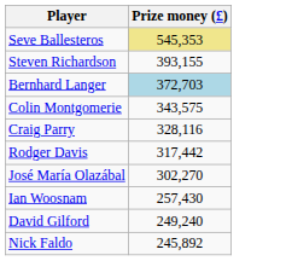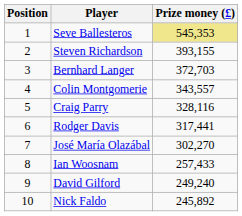 <table class="wikitable">
 <tr>
+<th>Position</th>
 <th>Player</th>
 <th>Prize money (<a href='#'>£</a>)</th>
 </tr>
 <tr>
+<td align=center>1</td>
 <td> <a href='#'>Seve Ballesteros</a></td>
 <td align=center style="background: khaki;">545,353</td>
 </tr>
 <tr>
+<td align=center>2</td>
 <td> <a href='#'>Steven Richardson</a></td>
 <td align=center>393,155</td>
 </tr>
 <tr>
+<td align=center>3</td>
 <td> <a href='#'>Bernhard Langer</a></td>
-<td align=center style="background: lightblue;">372,703</td>
+<td align=center>372,703</td>
 </tr>
 <tr>
+<td align=center>4</td>
 <td> <a href='#'>Colin Montgomerie</a></td>
-<td align=center>343,575</td>
+<td align=center>343,557</td>
 </tr>
 <tr>
+<td align=center>5</td>
 <td> <a href='#'>Craig Parry</a></td>
 <td align=center>328,116</td>
 </tr>
 <tr>
+<td align=center>6</td>
 <td> <a href='#'>Rodger Davis</a></td>
-<td align=center>317,442</td>
+<td align=center>317,441</td>
 </tr>
 <tr>
+<td align=center>7</td>
 <td> <a href='#'>José María Olazábal</a></td>
 <td align=center>302,270</td>
 </tr>
 <tr>
+<td align=center>8</td>
 <td> <a href='#'>Ian Woosnam</a></td>
-<td align=center>257,430</td>
+<td align=center>257,433</td>
 </tr>
 <tr>
+<td align=center>9</td>
 <td> <a href='#'>David Gilford</a></td>
 <td align=center>249,240</td>
 </tr>
 <tr>
+<td align=center>10</td>
 <td> <a href='#'>Nick Faldo</a></td>
 <td align=center>245,892</td>
 </tr>
 </table>
